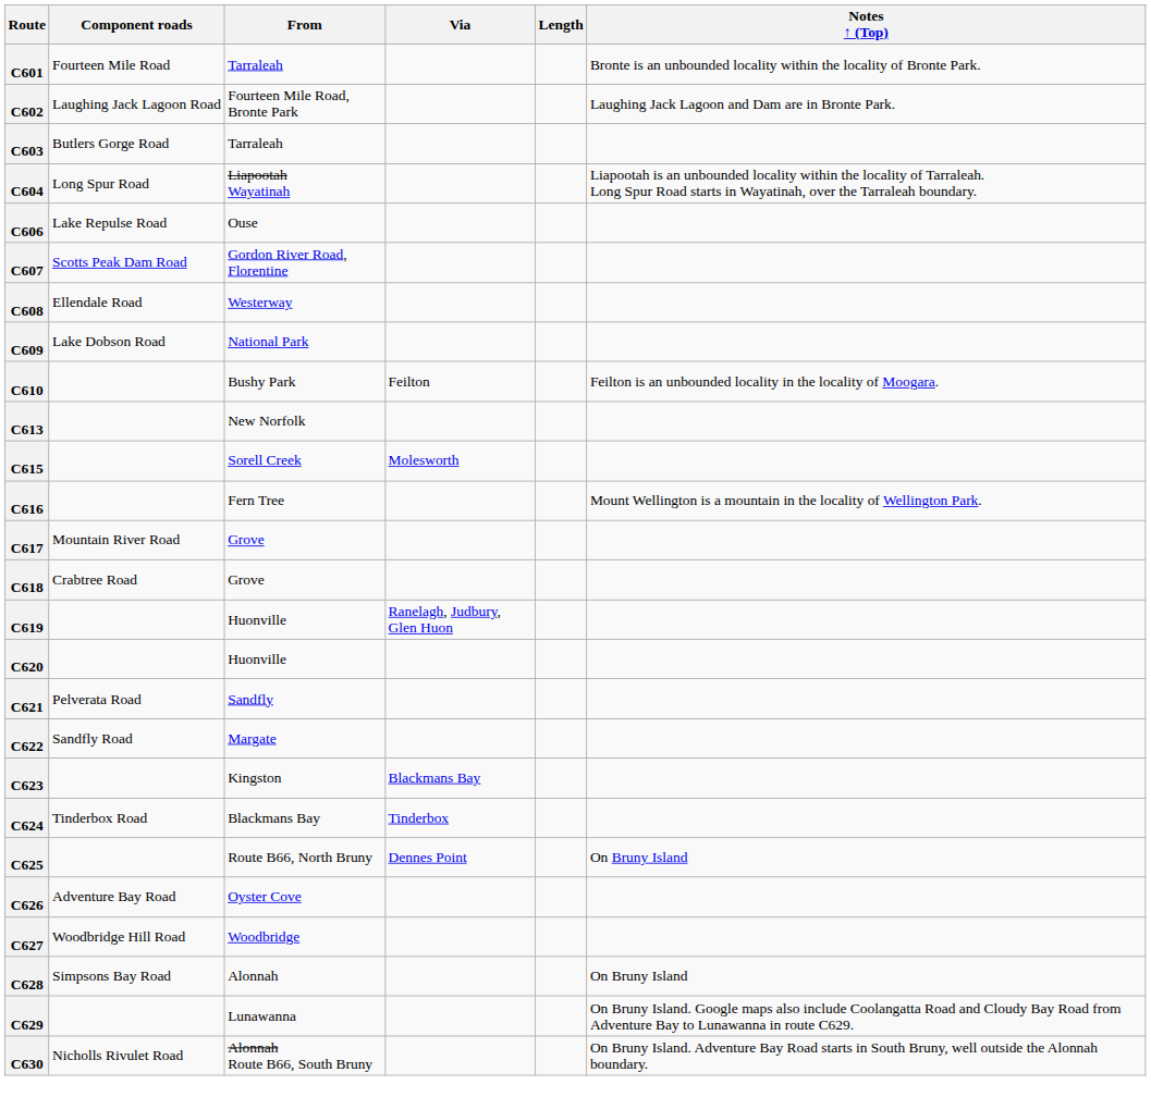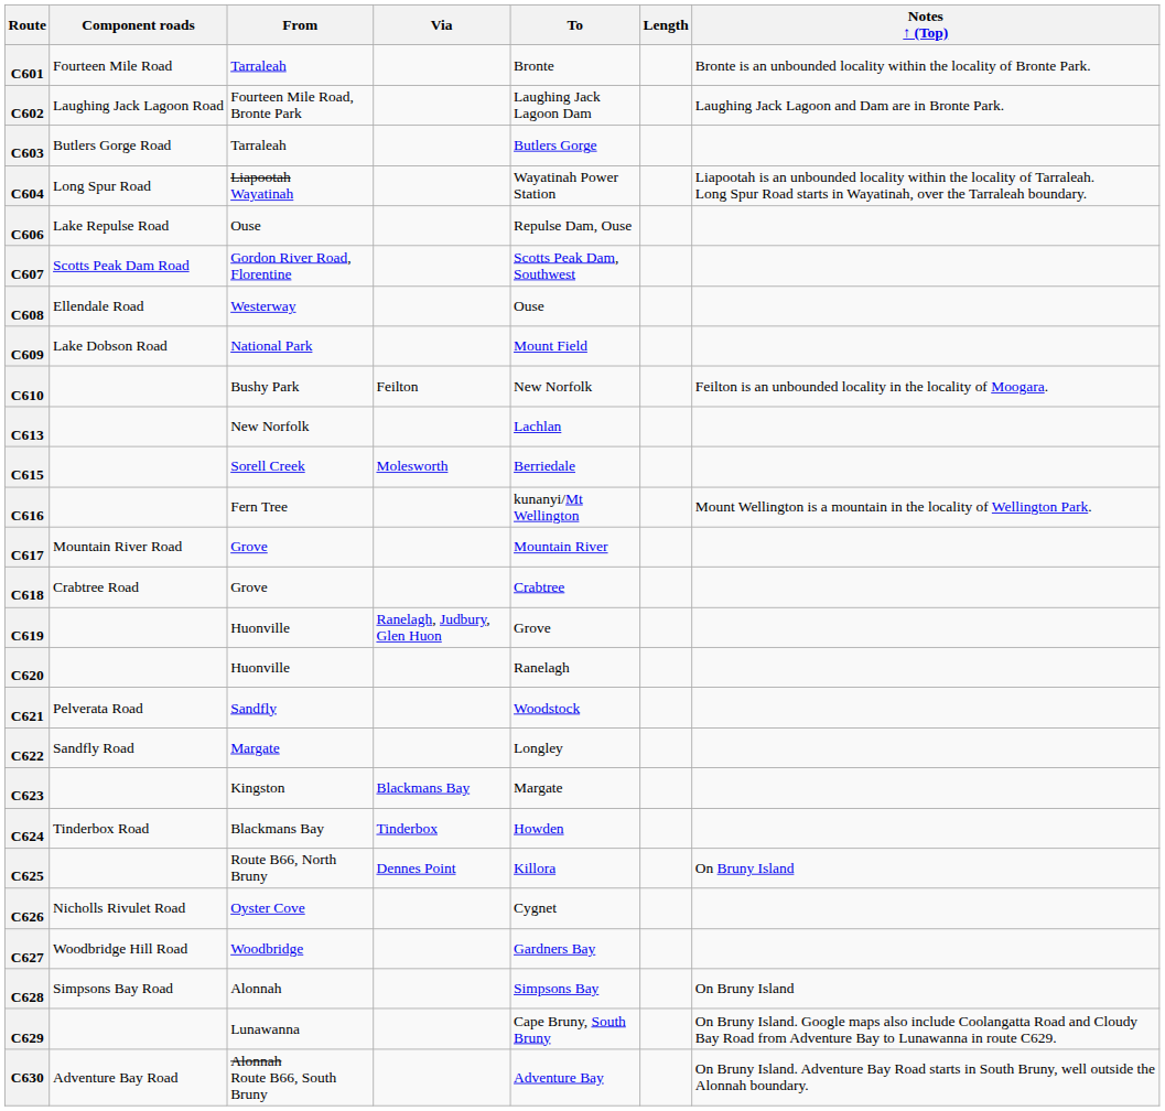 <table class="wikitable">
 <tr>
 <th scope="col">Route</th>
 <th scope="col">Component roads</th>
 <th scope="col">From</th>
 <th scope="col">Via</th>
+<th scope="col">To</th>
 <th scope="col">Length</th>
 <th scope="col">Notes<br><a href='#'>↑ (Top)</a></th>
 </tr>
 <tr>
 <th style="vertical-align:top; white-space:nowrap;"><br>C601</th>
 <td>Fourteen Mile Road</td>
 <td><a href='#'>Tarraleah</a></td>
 <td></td>
+<td>Bronte</td>
 <td></td>
 <td>Bronte is an unbounded locality within the locality of Bronte Park.</td>
 </tr>
 <tr>
 <th style="vertical-align:top; white-space:nowrap;"><br>C602</th>
 <td>Laughing Jack Lagoon Road</td>
 <td>Fourteen Mile Road, Bronte Park</td>
 <td></td>
+<td>Laughing Jack Lagoon Dam</td>
 <td></td>
 <td>Laughing Jack Lagoon and Dam are in Bronte Park.</td>
 </tr>
 <tr>
 <th style="vertical-align:top; white-space:nowrap;"><br>C603</th>
 <td>Butlers Gorge Road</td>
 <td>Tarraleah</td>
 <td></td>
+<td><a href='#'>Butlers Gorge</a></td>
 <td></td>
 <td></td>
 </tr>
 <tr>
 <th style="vertical-align:top; white-space:nowrap;"><br>C604</th>
 <td>Long Spur Road</td>
 <td> <s>Liapootah</s> <br> <a href='#'>Wayatinah</a></td>
 <td></td>
+<td>Wayatinah Power Station</td>
 <td></td>
 <td>Liapootah is an unbounded locality within the locality of Tarraleah. <br> Long Spur Road starts in Wayatinah, over the Tarraleah boundary.</td>
 </tr>
 <tr>
 <th style="vertical-align:top; white-space:nowrap;"><br>C606</th>
 <td>Lake Repulse Road</td>
 <td>Ouse</td>
 <td></td>
+<td>Repulse Dam, Ouse</td>
 <td></td>
 <td></td>
 </tr>
 <tr>
 <th style="vertical-align:top; white-space:nowrap;"><br>C607</th>
 <td><a href='#'>Scotts Peak Dam Road</a></td>
 <td><a href='#'>Gordon River Road</a>, <a href='#'>Florentine</a></td>
 <td></td>
+<td><a href='#'>Scotts Peak Dam</a>, <a href='#'>Southwest</a></td>
 <td></td>
 <td></td>
 </tr>
 <tr>
 <th style="vertical-align:top; white-space:nowrap;"><br>C608</th>
 <td>Ellendale Road</td>
 <td><a href='#'>Westerway</a></td>
 <td></td>
+<td>Ouse</td>
 <td></td>
 <td></td>
 </tr>
 <tr>
 <th style="vertical-align:top; white-space:nowrap;"><br>C609</th>
 <td>Lake Dobson Road</td>
 <td><a href='#'>National Park</a></td>
 <td></td>
+<td><a href='#'>Mount Field</a></td>
 <td></td>
 <td></td>
 </tr>
 <tr>
 <th style="vertical-align:top; white-space:nowrap;"><br>C610</th>
 <td></td>
 <td>Bushy Park</td>
 <td>Feilton</td>
+<td>New Norfolk</td>
 <td></td>
 <td>Feilton is an unbounded locality in the locality of <a href='#'>Moogara</a>.</td>
 </tr>
 <tr>
 <th style="vertical-align:top; white-space:nowrap;"><br>C613</th>
 <td></td>
 <td>New Norfolk</td>
 <td></td>
+<td><a href='#'>Lachlan</a></td>
 <td></td>
 <td></td>
 </tr>
 <tr>
 <th style="vertical-align:top; white-space:nowrap;"><br>C615</th>
 <td></td>
 <td><a href='#'>Sorell Creek</a></td>
 <td><a href='#'>Molesworth</a></td>
+<td><a href='#'>Berriedale</a></td>
 <td></td>
 <td></td>
 </tr>
 <tr>
 <th style="vertical-align:top; white-space:nowrap;"><br>C616</th>
 <td></td>
 <td>Fern Tree</td>
 <td></td>
+<td>kunanyi/<a href='#'>Mt Wellington</a></td>
 <td></td>
 <td>Mount Wellington is a mountain in the locality of <a href='#'>Wellington Park</a>.</td>
 </tr>
 <tr>
 <th style="vertical-align:top; white-space:nowrap;"><br>C617</th>
 <td>Mountain River Road</td>
 <td><a href='#'>Grove</a></td>
 <td></td>
+<td><a href='#'>Mountain River</a></td>
 <td></td>
 <td></td>
 </tr>
 <tr>
 <th style="vertical-align:top; white-space:nowrap;"><br>C618</th>
 <td>Crabtree Road</td>
 <td>Grove</td>
 <td></td>
+<td><a href='#'>Crabtree</a></td>
 <td></td>
 <td></td>
 </tr>
 <tr>
 <th style="vertical-align:top; white-space:nowrap;"><br>C619</th>
 <td></td>
 <td>Huonville</td>
 <td><a href='#'>Ranelagh</a>, <a href='#'>Judbury</a>, <a href='#'>Glen Huon</a></td>
+<td>Grove</td>
 <td></td>
 <td></td>
 </tr>
 <tr>
 <th style="vertical-align:top; white-space:nowrap;"><br>C620</th>
 <td></td>
 <td>Huonville</td>
 <td></td>
+<td>Ranelagh</td>
 <td></td>
 <td></td>
 </tr>
 <tr>
 <th style="vertical-align:top; white-space:nowrap;"><br>C621</th>
 <td>Pelverata Road</td>
 <td><a href='#'>Sandfly</a></td>
 <td></td>
+<td><a href='#'>Woodstock</a></td>
 <td></td>
 <td></td>
 </tr>
 <tr>
 <th style="vertical-align:top; white-space:nowrap;"><br>C622</th>
 <td>Sandfly Road</td>
 <td><a href='#'>Margate</a></td>
 <td></td>
+<td>Longley</td>
 <td></td>
 <td></td>
 </tr>
 <tr>
 <th style="vertical-align:top; white-space:nowrap;"><br>C623</th>
 <td></td>
 <td>Kingston</td>
 <td><a href='#'>Blackmans Bay</a></td>
+<td>Margate</td>
 <td></td>
 <td></td>
 </tr>
 <tr>
 <th style="vertical-align:top; white-space:nowrap;"><br>C624</th>
 <td>Tinderbox Road</td>
 <td>Blackmans Bay</td>
 <td><a href='#'>Tinderbox</a></td>
+<td><a href='#'>Howden</a></td>
 <td></td>
 <td></td>
 </tr>
 <tr>
 <th style="vertical-align:top; white-space:nowrap;"><br>C625</th>
 <td></td>
 <td>Route B66, North Bruny</td>
 <td><a href='#'>Dennes Point</a></td>
+<td><a href='#'>Killora</a></td>
 <td></td>
 <td>On <a href='#'>Bruny Island</a></td>
 </tr>
 <tr>
 <th style="vertical-align:top; white-space:nowrap;"><br>C626</th>
-<td>Adventure Bay Road</td>
+<td>Nicholls Rivulet Road</td>
 <td><a href='#'>Oyster Cove</a></td>
 <td></td>
+<td>Cygnet</td>
 <td></td>
 <td></td>
 </tr>
 <tr>
 <th style="vertical-align:top; white-space:nowrap;"><br>C627</th>
 <td>Woodbridge Hill Road</td>
 <td><a href='#'>Woodbridge</a></td>
 <td></td>
+<td><a href='#'>Gardners Bay</a></td>
 <td></td>
 <td></td>
 </tr>
 <tr>
 <th style="vertical-align:top; white-space:nowrap;"><br>C628</th>
 <td>Simpsons Bay Road</td>
 <td>Alonnah</td>
 <td></td>
+<td><a href='#'>Simpsons Bay</a></td>
 <td></td>
 <td>On Bruny Island</td>
 </tr>
 <tr>
 <th style="vertical-align:top; white-space:nowrap;"><br>C629</th>
 <td></td>
 <td>Lunawanna</td>
 <td></td>
+<td>Cape Bruny, <a href='#'>South Bruny</a></td>
 <td></td>
 <td>On Bruny Island. Google maps also include Coolangatta Road and Cloudy Bay Road from Adventure Bay to Lunawanna in route C629.</td>
 </tr>
 <tr>
 <th style="vertical-align:top; white-space:nowrap;"><br>C630</th>
-<td>Nicholls Rivulet Road</td>
+<td>Adventure Bay Road</td>
 <td><s>Alonnah</s> <br> Route B66, South Bruny</td>
 <td></td>
+<td><a href='#'>Adventure Bay</a></td>
 <td></td>
 <td>On Bruny Island. Adventure Bay Road starts in South Bruny, well outside the Alonnah boundary.</td>
 </tr>
 </table>
